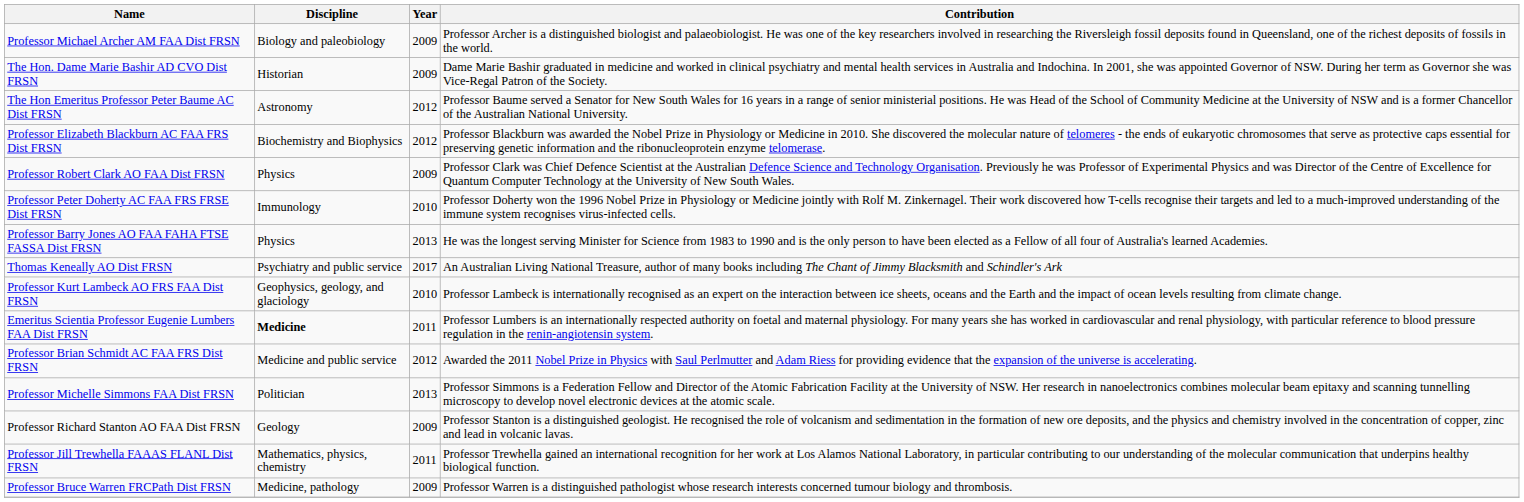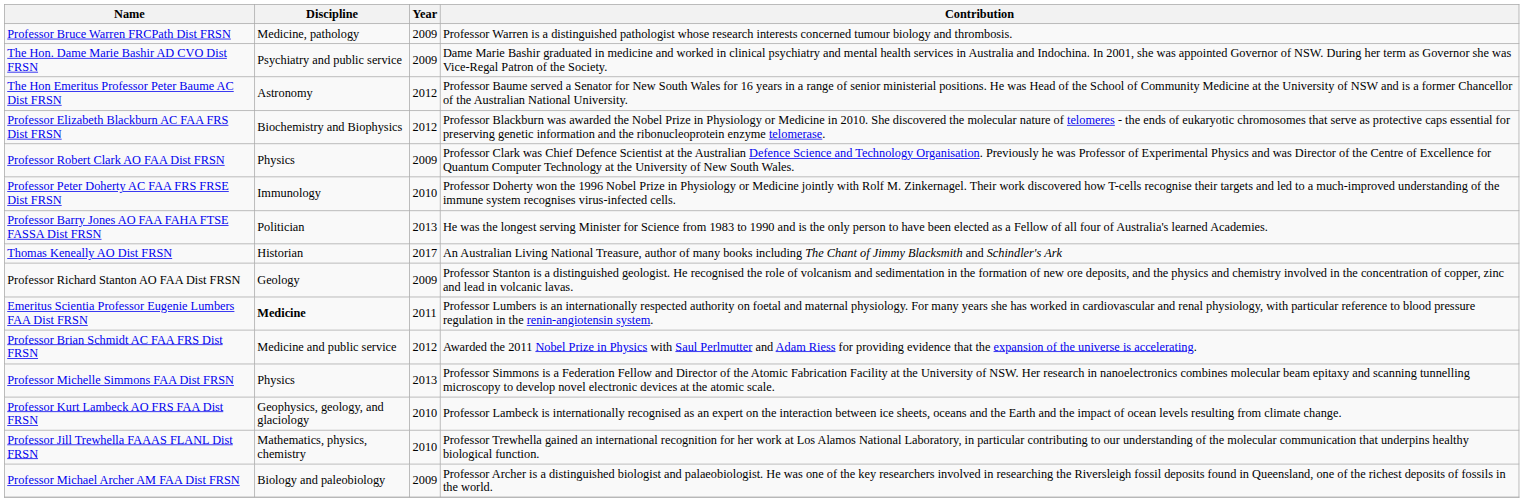 <table class="wikitable">
 <tr>
 <th>Name</th>
 <th>Discipline</th>
 <th>Year</th>
 <th>Contribution</th>
 </tr>
 <tr>
-<td><a href='#'>Professor Michael Archer AM FAA Dist FRSN</a></td>
-<td>Biology and paleobiology</td>
+<td><a href='#'>Professor Bruce Warren FRCPath Dist FRSN</a></td>
+<td>Medicine, pathology</td>
 <td>2009</td>
-<td>Professor Archer is a distinguished biologist and palaeobiologist. He was one of the key researchers involved in researching the Riversleigh fossil deposits found in Queensland, one of the richest deposits of fossils in the world.</td>
+<td>Professor Warren is a distinguished pathologist whose research interests concerned tumour biology and thrombosis.</td>
 </tr>
 <tr>
 <td><a href='#'>The Hon. Dame Marie Bashir AD CVO Dist FRSN</a></td>
-<td>Historian</td>
+<td>Psychiatry and public service</td>
 <td>2009</td>
 <td>Dame Marie Bashir graduated in medicine and worked in clinical psychiatry and mental health services in Australia and Indochina.  In 2001, she was appointed Governor of NSW.  During her term as Governor she was Vice-Regal Patron of the Society.</td>
 </tr>
 <tr>
 <td><a href='#'>The Hon Emeritus Professor Peter Baume AC Dist FRSN</a></td>
 <td>Astronomy</td>
 <td>2012</td>
 <td>Professor Baume served a Senator for New South Wales for 16 years in a range of senior ministerial positions.  He was Head of the School of Community Medicine at the University of NSW and is a former Chancellor of the Australian National University.</td>
 </tr>
 <tr>
 <td><a href='#'>Professor Elizabeth Blackburn AC FAA FRS Dist FRSN</a></td>
 <td>Biochemistry and Biophysics</td>
 <td>2012</td>
 <td>Professor Blackburn was awarded the Nobel Prize in Physiology or Medicine in 2010. She discovered the molecular nature of <a href='#'>telomeres</a> - the ends of eukaryotic chromosomes that serve as protective caps essential for preserving genetic information and the ribonucleoprotein enzyme <a href='#'>telomerase</a>.</td>
 </tr>
 <tr>
 <td><a href='#'>Professor Robert Clark AO FAA Dist FRSN</a></td>
 <td>Physics</td>
 <td>2009</td>
 <td>Professor Clark was Chief Defence Scientist at the Australian <a href='#'>Defence Science and Technology Organisation</a>.  Previously he was Professor of Experimental Physics and was Director of the Centre of Excellence for Quantum Computer Technology at the University of New South Wales.</td>
 </tr>
 <tr>
 <td><a href='#'>Professor Peter Doherty AC FAA FRS FRSE Dist FRSN</a></td>
 <td>Immunology</td>
 <td>2010</td>
 <td>Professor Doherty won the 1996 Nobel Prize in Physiology or Medicine jointly with Rolf M. Zinkernagel. Their work discovered how T-cells recognise their targets and led to a much-improved understanding of the immune system recognises virus-infected cells.</td>
 </tr>
 <tr>
 <td><a href='#'>Professor Barry Jones AO FAA FAHA FTSE FASSA Dist FRSN</a></td>
-<td>Physics</td>
+<td>Politician</td>
 <td>2013</td>
 <td>He was the longest serving Minister for Science from 1983 to 1990 and is the only person to have been elected as a Fellow of all four of Australia's learned Academies.</td>
 </tr>
 <tr>
 <td><a href='#'>Thomas Keneally AO Dist FRSN</a></td>
-<td>Psychiatry and public service</td>
+<td>Historian</td>
 <td>2017</td>
 <td>An Australian Living National Treasure, author of many books including <em>The Chant of Jimmy Blacksmith</em> and <em>Schindler's Ark</em></td>
 </tr>
 <tr>
-<td><a href='#'>Professor Kurt Lambeck AO FRS FAA Dist FRSN</a></td>
-<td>Geophysics, geology, and glaciology</td>
-<td>2010</td>
-<td>Professor Lambeck is internationally recognised as an expert on the interaction between ice sheets, oceans and the Earth and the impact of ocean levels resulting from climate change.</td>
+<td>Professor Richard Stanton AO FAA Dist FRSN</td>
+<td>Geology</td>
+<td>2009</td>
+<td>Professor Stanton is a distinguished geologist. He recognised the role of volcanism and sedimentation in the formation of new ore deposits, and the physics and chemistry involved in the concentration of copper, zinc and lead in volcanic lavas.</td>
 </tr>
 <tr>
 <td><a href='#'>Emeritus Scientia Professor Eugenie Lumbers FAA Dist FRSN</a></td>
 <td><strong>Medicine</strong></td>
 <td>2011</td>
 <td>Professor Lumbers is an internationally respected authority on foetal and maternal physiology. For many years she has worked in cardiovascular and renal physiology, with particular reference to blood pressure regulation in the <a href='#'>renin-angiotensin system</a>.</td>
 </tr>
 <tr>
 <td><a href='#'>Professor Brian Schmidt AC FAA FRS Dist FRSN</a></td>
 <td>Medicine and public service</td>
 <td>2012</td>
 <td>Awarded the 2011 <a href='#'>Nobel Prize in Physics</a> with <a href='#'>Saul Perlmutter</a> and <a href='#'>Adam Riess</a> for providing evidence that the <a href='#'>expansion of the universe is accelerating</a>.</td>
 </tr>
 <tr>
 <td><a href='#'>Professor Michelle Simmons FAA Dist FRSN</a></td>
-<td>Politician</td>
+<td>Physics</td>
 <td>2013</td>
 <td>Professor Simmons is a Federation Fellow and Director of the Atomic Fabrication Facility at the University of NSW. Her research in nanoelectronics combines molecular beam epitaxy and scanning tunnelling microscopy to develop novel electronic devices at the atomic scale.</td>
 </tr>
 <tr>
-<td>Professor Richard Stanton AO FAA Dist FRSN</td>
-<td>Geology</td>
-<td>2009</td>
-<td>Professor Stanton is a distinguished geologist. He recognised the role of volcanism and sedimentation in the formation of new ore deposits, and the physics and chemistry involved in the concentration of copper, zinc and lead in volcanic lavas.</td>
+<td><a href='#'>Professor Kurt Lambeck AO FRS FAA Dist FRSN</a></td>
+<td>Geophysics, geology, and glaciology</td>
+<td>2010</td>
+<td>Professor Lambeck is internationally recognised as an expert on the interaction between ice sheets, oceans and the Earth and the impact of ocean levels resulting from climate change.</td>
 </tr>
 <tr>
 <td><a href='#'>Professor Jill Trewhella FAAAS FLANL Dist FRSN</a></td>
 <td>Mathematics, physics, chemistry</td>
-<td>2011</td>
+<td>2010</td>
 <td>Professor Trewhella gained an international recognition for her work at Los Alamos National Laboratory, in particular contributing to our understanding of the molecular communication that underpins healthy biological function.</td>
 </tr>
 <tr>
-<td><a href='#'>Professor Bruce Warren FRCPath Dist FRSN</a></td>
-<td>Medicine, pathology</td>
+<td><a href='#'>Professor Michael Archer AM FAA Dist FRSN</a></td>
+<td>Biology and paleobiology</td>
 <td>2009</td>
-<td>Professor Warren is a distinguished pathologist whose research interests concerned tumour biology and thrombosis.</td>
+<td>Professor Archer is a distinguished biologist and palaeobiologist. He was one of the key researchers involved in researching the Riversleigh fossil deposits found in Queensland, one of the richest deposits of fossils in the world.</td>
 </tr>
 <tr>
 </tr>
 </table>
